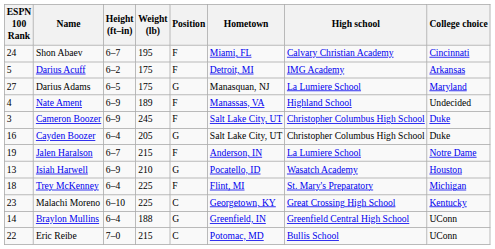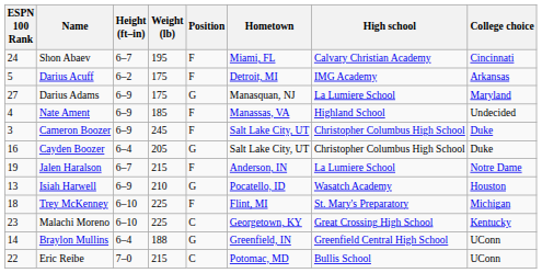 <table class="wikitable sortable" style="font-size: 75%" style="width: 75%">
 <tr>
 <th>ESPN<br> 100 <br> Rank</th>
 <th>Name</th>
 <th>Height<br>(ft–in)</th>
 <th>Weight<br>(lb)</th>
 <th>Position</th>
 <th>Hometown</th>
 <th>High school</th>
 <th>College choice</th>
 </tr>
 <tr>
 <td>24</td>
 <td>Shon Abaev</td>
 <td>6–7</td>
 <td>195</td>
 <td>F</td>
 <td><a href='#'>Miami, FL</a></td>
 <td><a href='#'>Calvary Christian Academy</a></td>
 <td><a href='#'>Cincinnati</a></td>
 </tr>
 <tr>
 <td>5</td>
 <td><a href='#'>Darius Acuff</a></td>
 <td>6–2</td>
 <td>175</td>
 <td>F</td>
 <td><a href='#'>Detroit, MI</a></td>
 <td><a href='#'>IMG Academy</a></td>
 <td><a href='#'>Arkansas</a></td>
 </tr>
 <tr>
 <td>27</td>
 <td>Darius Adams</td>
-<td>6–5</td>
+<td>6–9</td>
 <td>175</td>
 <td>G</td>
 <td>Manasquan, NJ</td>
 <td><a href='#'>La Lumiere School</a></td>
 <td><a href='#'>Maryland</a></td>
 </tr>
 <tr>
 <td>4</td>
 <td><a href='#'>Nate Ament</a></td>
 <td>6–9</td>
-<td>189</td>
+<td>185</td>
 <td>F</td>
 <td><a href='#'>Manassas, VA</a></td>
 <td><a href='#'>Highland School</a></td>
 <td>Undecided</td>
 </tr>
 <tr>
 <td>3</td>
 <td><a href='#'>Cameron Boozer</a></td>
 <td>6–9</td>
 <td>245</td>
 <td>F</td>
 <td><a href='#'>Salt Lake City, UT</a></td>
 <td><a href='#'>Christopher Columbus High School</a></td>
 <td><a href='#'>Duke</a></td>
 </tr>
 <tr>
 <td>16</td>
 <td><a href='#'>Cayden Boozer</a></td>
 <td>6–4</td>
 <td>205</td>
 <td>G</td>
 <td>Salt Lake City, UT</td>
 <td>Christopher Columbus High School</td>
 <td>Duke</td>
 </tr>
 <tr>
 <td>19</td>
 <td><a href='#'>Jalen Haralson</a></td>
 <td>6–7</td>
 <td>215</td>
 <td>F</td>
 <td><a href='#'>Anderson, IN</a></td>
 <td><a href='#'>La Lumiere School</a></td>
 <td><a href='#'>Notre Dame</a></td>
 </tr>
 <tr>
 <td>13</td>
 <td><a href='#'>Isiah Harwell</a></td>
 <td>6–9</td>
 <td>210</td>
 <td>G</td>
 <td><a href='#'>Pocatello, ID</a></td>
 <td><a href='#'>Wasatch Academy</a></td>
 <td><a href='#'>Houston</a></td>
 </tr>
 <tr>
 <td>18</td>
 <td><a href='#'>Trey McKenney</a></td>
-<td>6–4</td>
+<td>6–10</td>
 <td>225</td>
 <td>F</td>
 <td><a href='#'>Flint, MI</a></td>
 <td><a href='#'>St. Mary's Preparatory</a></td>
 <td><a href='#'>Michigan</a></td>
 </tr>
 <tr>
 <td>23</td>
 <td>Malachi Moreno</td>
 <td>6–10</td>
 <td>225</td>
 <td>C</td>
 <td><a href='#'>Georgetown, KY</a></td>
 <td><a href='#'>Great Crossing High School</a></td>
 <td><a href='#'>Kentucky</a></td>
 </tr>
 <tr>
 <td>14</td>
 <td><a href='#'>Braylon Mullins</a></td>
 <td>6–4</td>
 <td>188</td>
 <td>G</td>
 <td><a href='#'>Greenfield, IN</a></td>
 <td><a href='#'>Greenfield Central High School</a></td>
 <td>UConn</td>
 </tr>
 <tr>
 <td>22</td>
 <td>Eric Reibe</td>
 <td>7–0</td>
 <td>215</td>
 <td>C</td>
 <td><a href='#'>Potomac, MD</a></td>
 <td><a href='#'>Bullis School</a></td>
 <td>UConn</td>
 </tr>
 </table>
